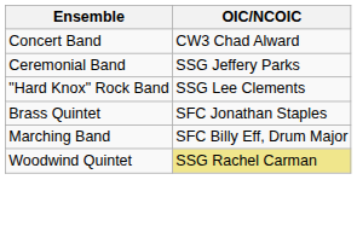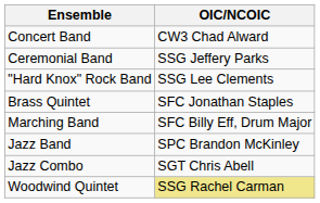 <table class="wikitable">
 <tr>
 <th>Ensemble</th>
 <th>OIC/NCOIC</th>
 </tr>
 <tr>
 <td>Concert Band</td>
 <td>CW3 Chad Alward</td>
 </tr>
 <tr>
 <td>Ceremonial Band</td>
 <td>SSG Jeffery Parks</td>
 </tr>
 <tr>
 <td>"Hard Knox" Rock Band</td>
 <td>SSG Lee Clements</td>
 </tr>
 <tr>
 <td>Brass Quintet</td>
 <td>SFC Jonathan Staples</td>
 </tr>
 <tr>
 <td>Marching Band</td>
 <td>SFC Billy Eff, Drum Major</td>
 </tr>
 <tr>
+<td>Jazz Band</td>
+<td>SPC Brandon McKinley</td>
+</tr>
+<tr>
+<td>Jazz Combo</td>
+<td>SGT Chris Abell</td>
+</tr>
+<tr>
 <td>Woodwind Quintet</td>
 <td style="background: khaki;">SSG Rachel Carman</td>
 </tr>
 </table>
